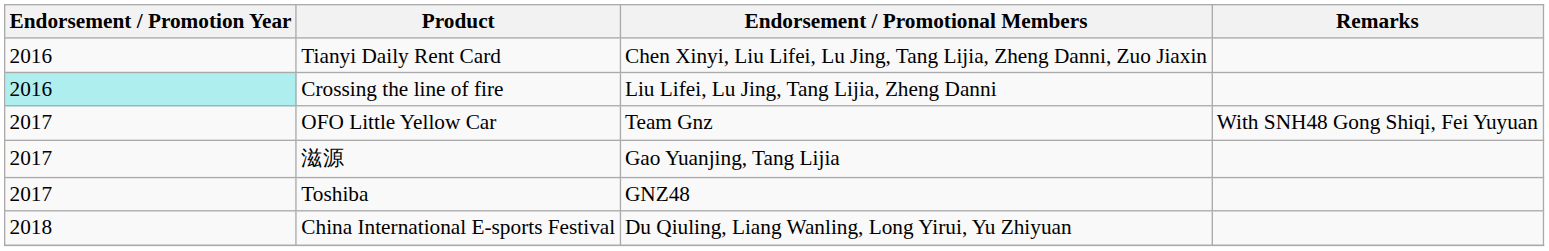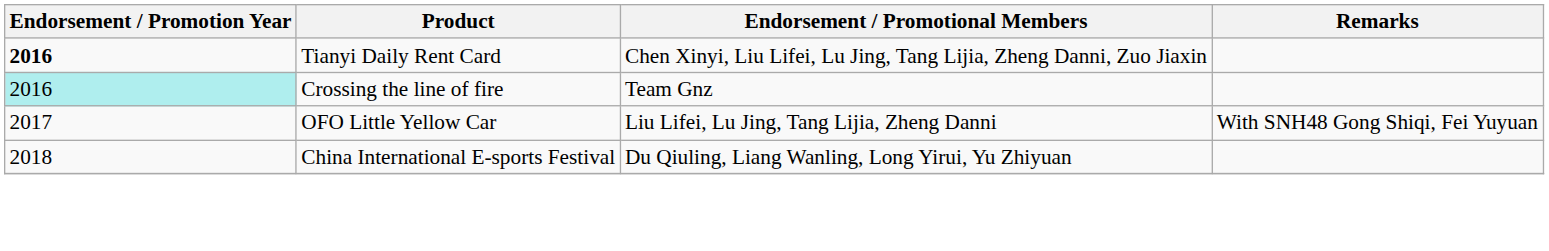 <table class="wikitable sortable">
 <tr>
 <th>Endorsement / Promotion Year</th>
 <th>Product</th>
 <th>Endorsement / Promotional Members</th>
 <th>Remarks</th>
 </tr>
 <tr>
-<td>2016</td>
+<td><strong>2016</strong></td>
 <td>Tianyi Daily Rent Card</td>
 <td>Chen Xinyi, Liu Lifei, Lu Jing, Tang Lijia, Zheng Danni, Zuo Jiaxin</td>
 <td></td>
 </tr>
 <tr>
 <td style="background: paleturquoise;">2016</td>
 <td>Crossing the line of fire</td>
-<td>Liu Lifei, Lu Jing, Tang Lijia, Zheng Danni</td>
+<td>Team Gnz</td>
 <td></td>
 </tr>
 <tr>
 <td>2017</td>
 <td>OFO Little Yellow Car</td>
-<td>Team Gnz</td>
+<td>Liu Lifei, Lu Jing, Tang Lijia, Zheng Danni</td>
 <td>With SNH48 Gong Shiqi, Fei Yuyuan</td>
-</tr>
-<tr>
-<td>2017</td>
-<td>滋源</td>
-<td>Gao Yuanjing, Tang Lijia</td>
-<td></td>
-</tr>
-<tr>
-<td>2017</td>
-<td>Toshiba</td>
-<td>GNZ48</td>
-<td></td>
 </tr>
 <tr>
 <td>2018</td>
 <td>China International E-sports Festival</td>
 <td>Du Qiuling, Liang Wanling, Long Yirui, Yu Zhiyuan</td>
 <td></td>
 </tr>
 <tr>
 </tr>
 </table>
